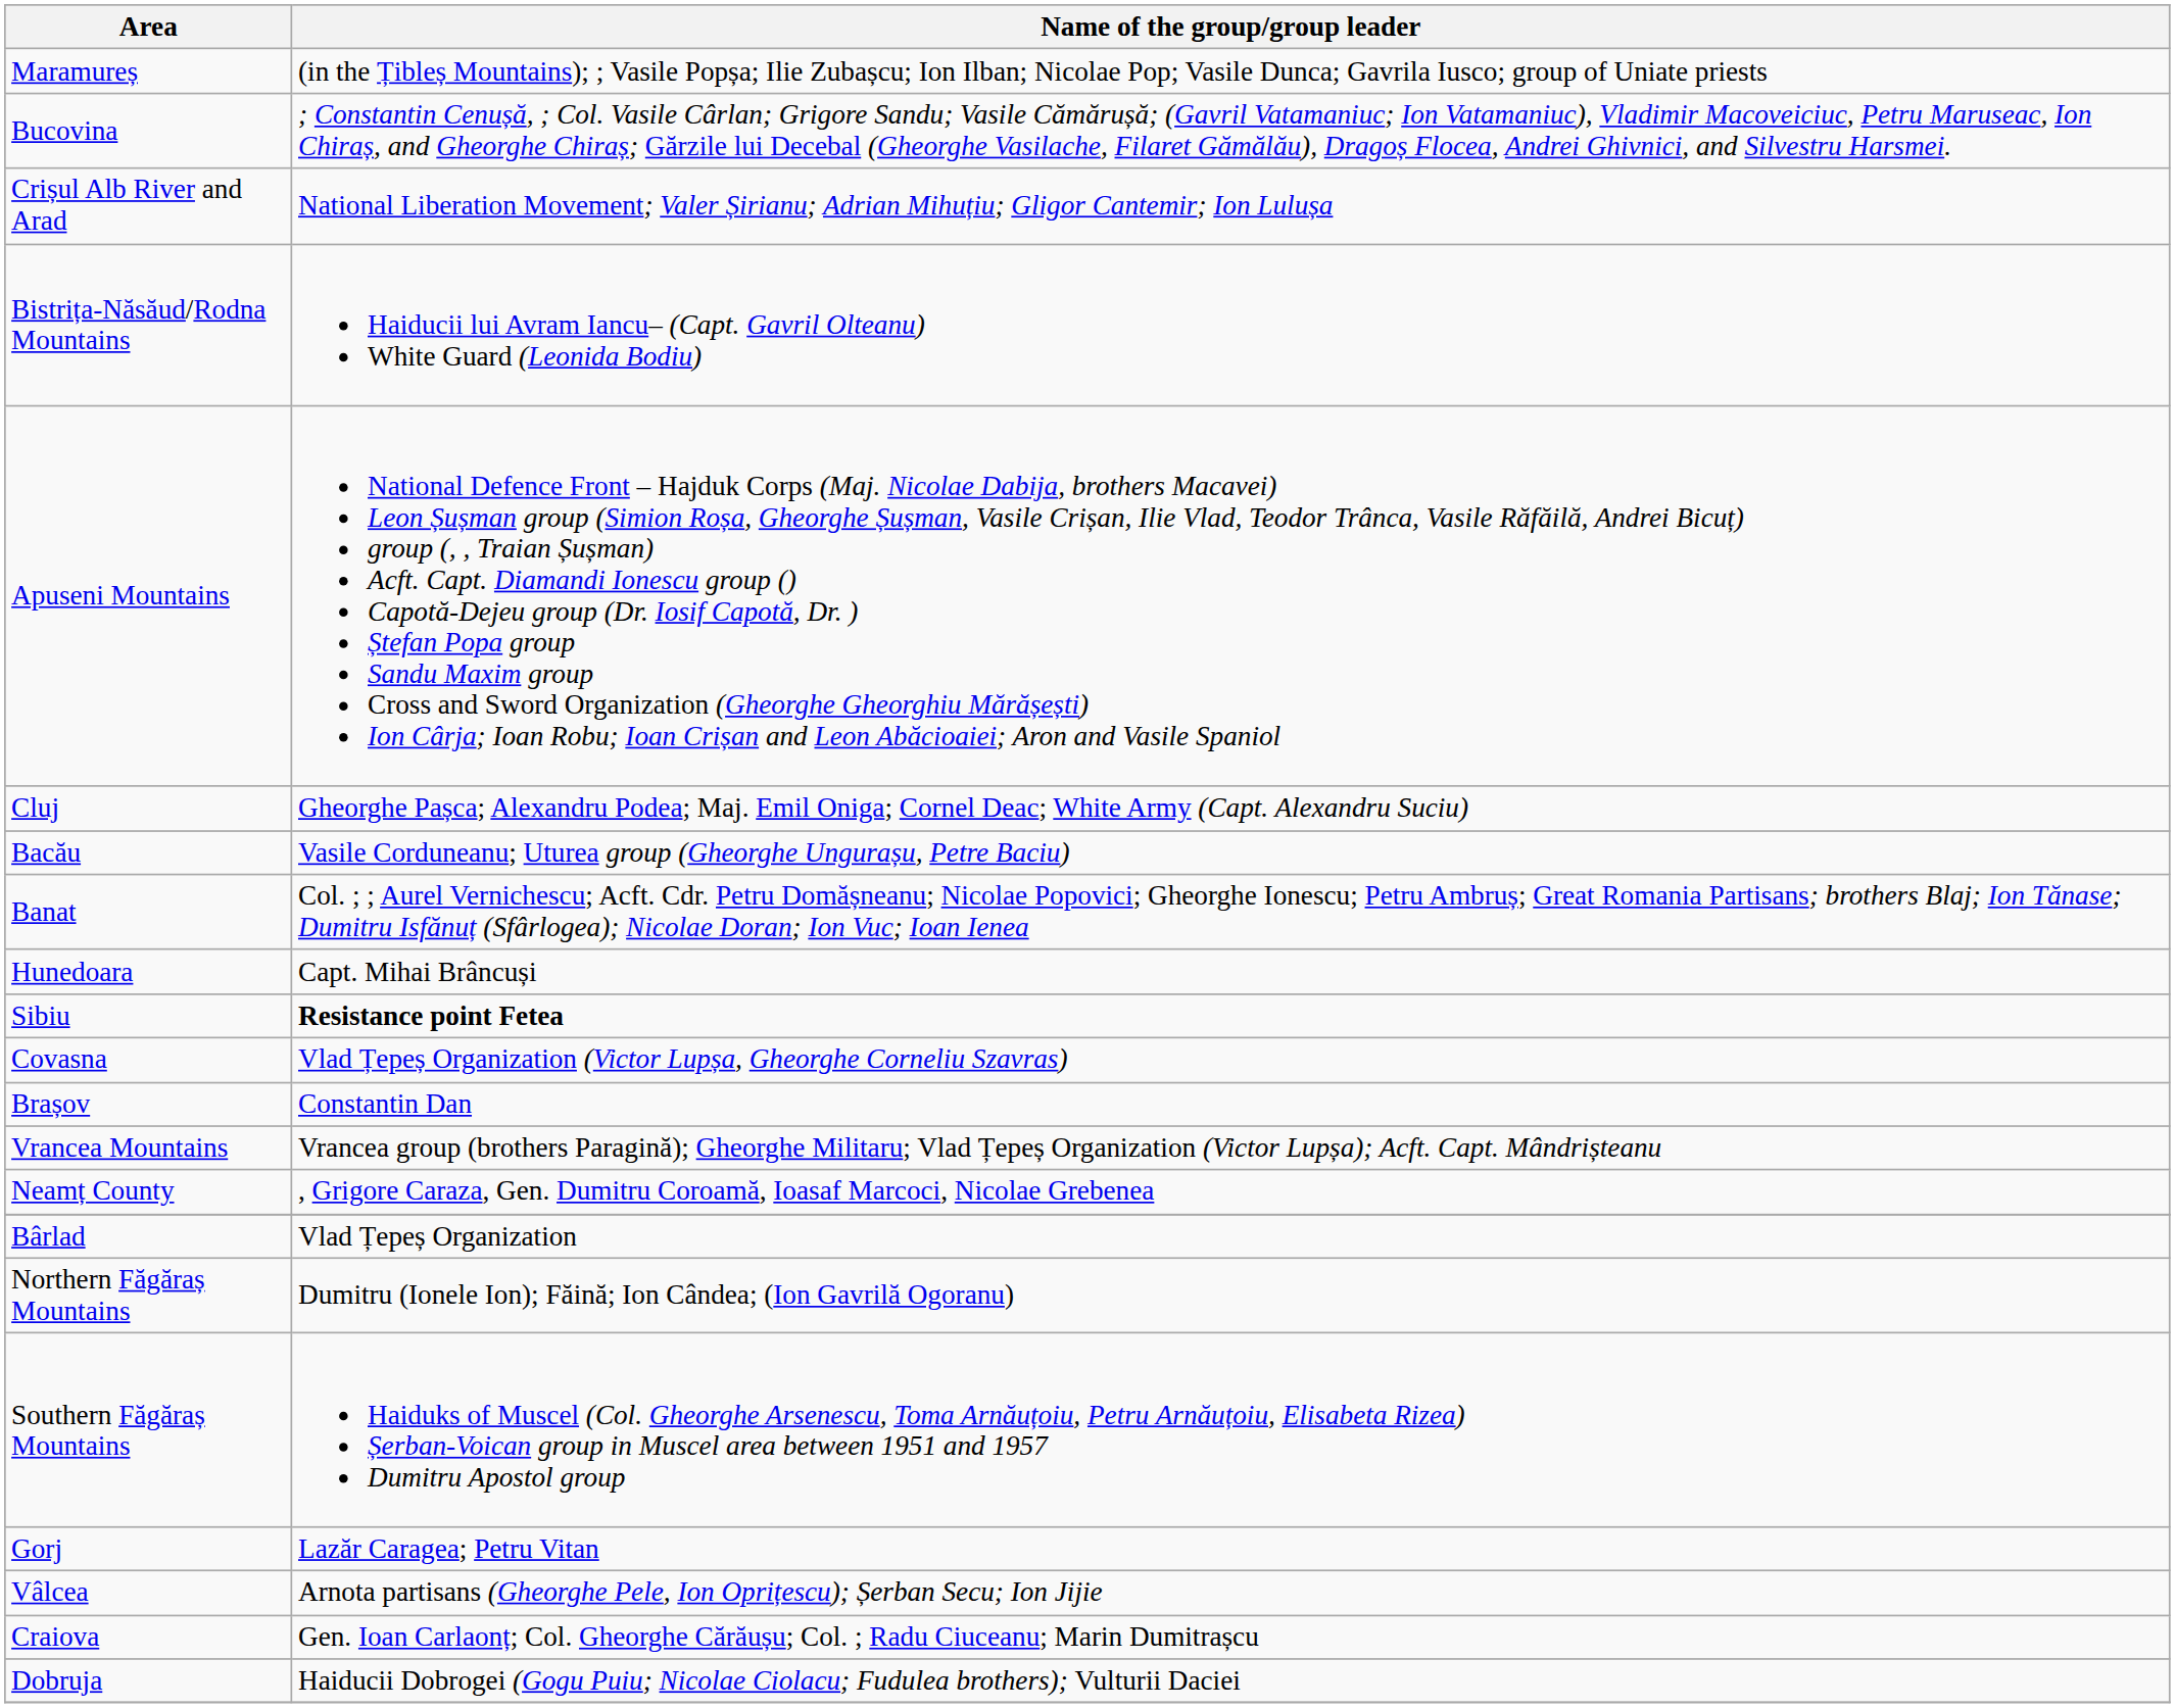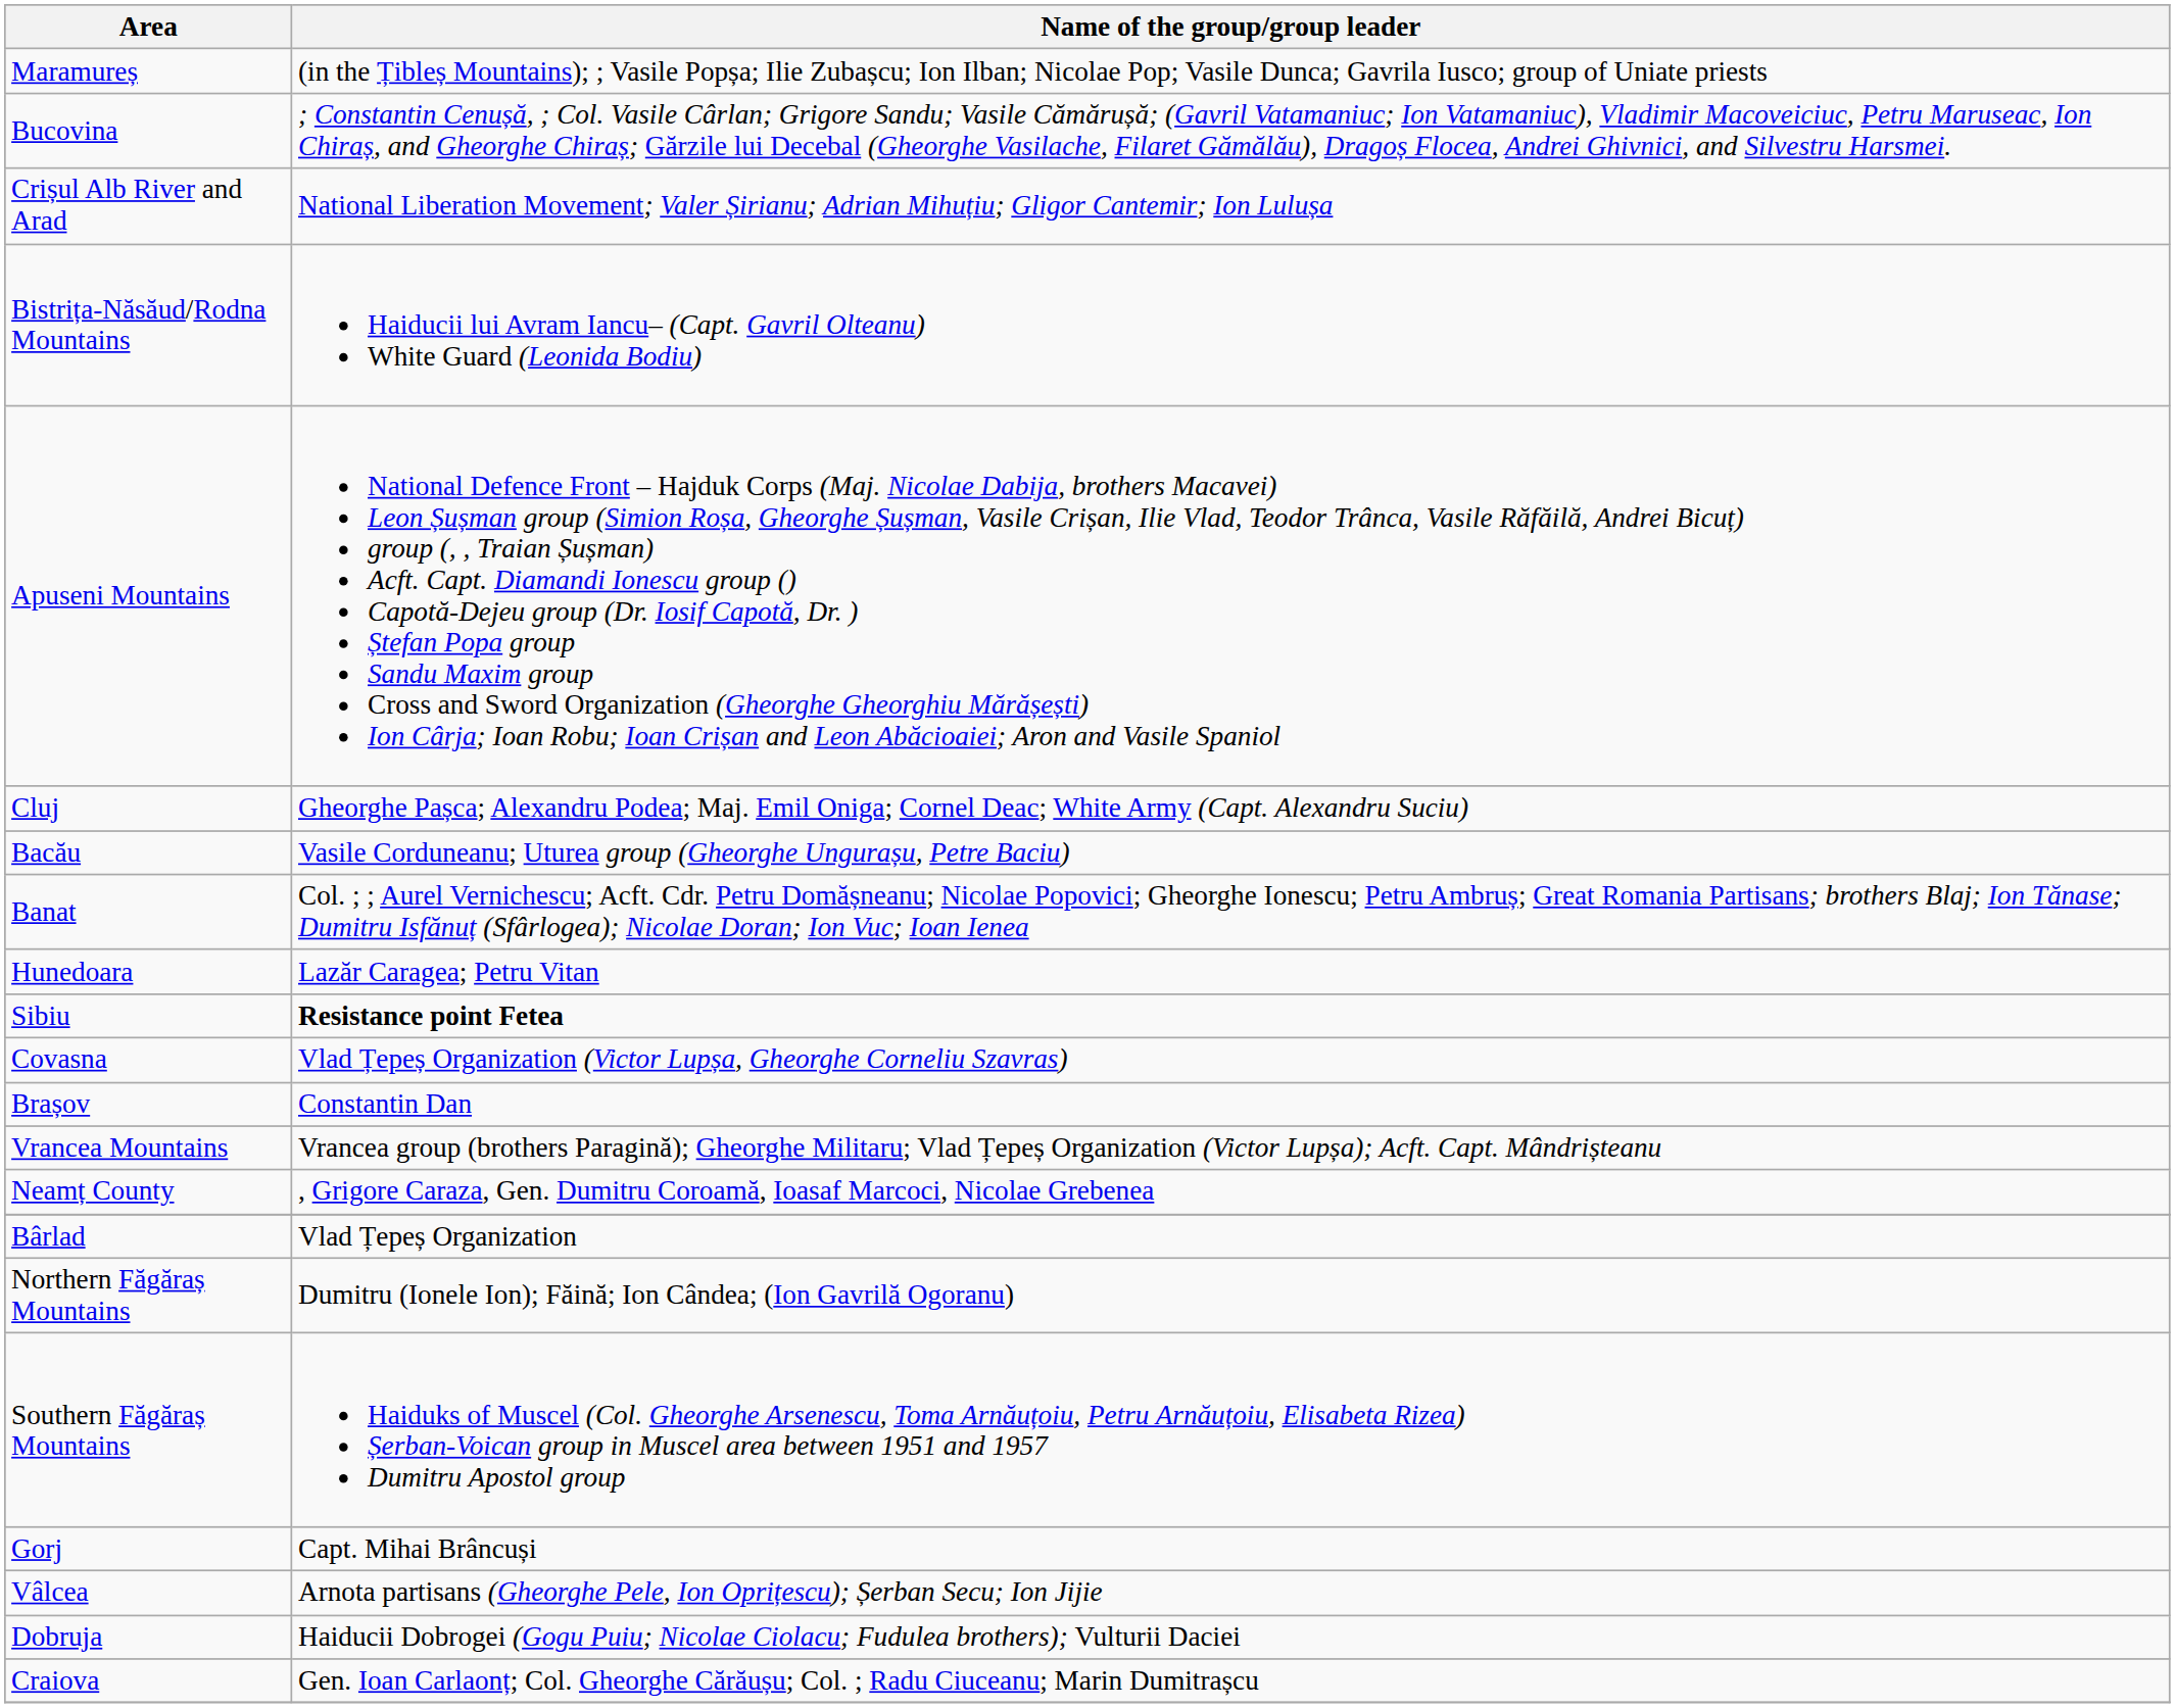 <table class="wikitable" style="text-align:left">
 <tr>
 <th>Area</th>
 <th>Name of the group/group leader</th>
 </tr>
 <tr>
 <td><a href='#'>Maramureș</a></td>
 <td> (in the <a href='#'>Țibleș Mountains</a>); ; Vasile Popșa; Ilie Zubașcu; Ion Ilban; Nicolae Pop; Vasile Dunca; Gavrila Iusco; group of Uniate priests</td>
 </tr>
 <tr>
 <td><a href='#'>Bucovina</a></td>
 <td><em>; <a href='#'>Constantin Cenușă</a>, ; Col. Vasile Cârlan; Grigore Sandu; Vasile Cămărușă; </em><em> (<a href='#'>Gavril Vatamaniuc</a>; <a href='#'>Ion Vatamaniuc</a>), <a href='#'>Vladimir Macoveiciuc</a>, <a href='#'>Petru Maruseac</a>, <a href='#'>Ion Chiraș</a>, and <a href='#'>Gheorghe Chiraș</a>; </em><a href='#'>Gărzile lui Decebal</a><em> (<a href='#'>Gheorghe Vasilache</a>, <a href='#'>Filaret Gămălău</a>), <a href='#'>Dragoș Flocea</a>, <a href='#'>Andrei Ghivnici</a>, and <a href='#'>Silvestru Harsmei</a>.</td>
 </tr>
 <tr>
 <td><a href='#'>Crișul Alb River</a> and <a href='#'>Arad</a></td>
 <td></em><a href='#'>National Liberation Movement</a><em>; <a href='#'>Valer Șirianu</a>; <a href='#'>Adrian Mihuțiu</a>; <a href='#'>Gligor Cantemir</a>; <a href='#'>Ion Lulușa</a></td>
 </tr>
 <tr>
 <td><a href='#'>Bistrița-Năsăud</a>/<a href='#'>Rodna Mountains</a></td>
 <td><br><ul><li></em><a href='#'>Haiducii lui Avram Iancu</a><em>–</em><em> (Capt. <a href='#'>Gavril Olteanu</a>)</li><li></em>White Guard<em> (<a href='#'>Leonida Bodiu</a>)</li></ul></td>
 </tr>
 <tr>
 <td><a href='#'>Apuseni Mountains</a></td>
 <td><br><ul><li></em><a href='#'>National Defence Front</a> – Hajduk Corps<em> (Maj. <a href='#'>Nicolae Dabija</a>, brothers Macavei)</li><li><a href='#'>Leon Șușman</a> group (<a href='#'>Simion Roșa</a>, <a href='#'>Gheorghe Șușman</a>, Vasile Crișan, Ilie Vlad, Teodor Trânca, Vasile Răfăilă, Andrei Bicuț)</li><li> group (, , Traian Șușman)</li><li>Acft. Capt. <a href='#'>Diamandi Ionescu</a> group ()</li><li>Capotă-Dejeu group (Dr. <a href='#'>Iosif Capotă</a>, Dr. )</li><li><a href='#'>Ștefan Popa</a> group</li><li><a href='#'>Sandu Maxim</a> group</li><li></em>Cross and Sword Organization<em> (<a href='#'>Gheorghe Gheorghiu Mărășești</a>)</li><li><a href='#'>Ion Cârja</a>; Ioan Robu; <a href='#'>Ioan Crișan</a> and <a href='#'>Leon Abăcioaiei</a>; Aron and Vasile Spaniol</li></ul></td>
 </tr>
 <tr>
 <td><a href='#'>Cluj</a></td>
 <td><a href='#'>Gheorghe Pașca</a>; <a href='#'>Alexandru Podea</a>; Maj. <a href='#'>Emil Oniga</a>; <a href='#'>Cornel Deac</a>; </em><a href='#'>White Army</a><em> (Capt. Alexandru Suciu)</td>
 </tr>
 <tr>
 <td><a href='#'>Bacău</a></td>
 <td><a href='#'>Vasile Corduneanu</a>; </em><a href='#'>Uturea</a><em> group (<a href='#'>Gheorghe Ungurașu</a>, <a href='#'>Petre Baciu</a>)</td>
 </tr>
 <tr>
 <td><a href='#'>Banat</a></td>
 <td>Col. ; ; <a href='#'>Aurel Vernichescu</a>; Acft. Cdr. <a href='#'>Petru Domășneanu</a>; <a href='#'>Nicolae Popovici</a>; Gheorghe Ionescu; <a href='#'>Petru Ambruș</a>; </em><a href='#'>Great Romania Partisans</a><em>; brothers Blaj; <a href='#'>Ion Tănase</a>; <a href='#'>Dumitru Isfănuț</a> (Sfârlogea); <a href='#'>Nicolae Doran</a>; <a href='#'>Ion Vuc</a>; <a href='#'>Ioan Ienea</a></td>
 </tr>
 <tr>
 <td><a href='#'>Hunedoara</a></td>
-<td>Capt. Mihai Brâncuși</td>
+<td><a href='#'>Lazăr Caragea</a>; <a href='#'>Petru Vitan</a></td>
 </tr>
 <tr>
 <td><a href='#'>Sibiu</a></td>
 <td><strong>Resistance point Fetea</strong></td>
 </tr>
 <tr>
 <td><a href='#'>Covasna</a></td>
 <td></em><a href='#'>Vlad Țepeș Organization</a><em> (<a href='#'>Victor Lupșa</a>, <a href='#'>Gheorghe Corneliu Szavras</a>)</td>
 </tr>
 <tr>
 <td><a href='#'>Brașov</a></td>
 <td><a href='#'>Constantin Dan</a></td>
 </tr>
 <tr>
 <td><a href='#'>Vrancea Mountains</a></td>
 <td>Vrancea group (brothers Paragină); <a href='#'>Gheorghe Militaru</a>; </em>Vlad Țepeș Organization<em> (Victor Lupșa); Acft. Capt. Mândrișteanu</td>
 </tr>
 <tr>
 <td><a href='#'>Neamț County</a></td>
 <td>, <a href='#'>Grigore Caraza</a>, Gen. <a href='#'>Dumitru Coroamă</a>, <a href='#'>Ioasaf Marcoci</a>, <a href='#'>Nicolae Grebenea</a></td>
 </tr>
 <tr>
 </tr>
 <tr>
 <td><a href='#'>Bârlad</a></td>
 <td></em>Vlad Țepeș Organization<em></td>
 </tr>
 <tr>
 <td>Northern <a href='#'>Făgăraș Mountains</a></td>
 <td>Dumitru (Ionele Ion); Făină; Ion Cândea;  (<a href='#'>Ion Gavrilă Ogoranu</a>)</td>
 </tr>
 <tr>
 <td>Southern <a href='#'>Făgăraș Mountains</a></td>
 <td><br><ul><li></em><a href='#'>Haiduks of Muscel</a><em> (Col. <a href='#'>Gheorghe Arsenescu</a>, <a href='#'>Toma Arnăuțoiu</a>, <a href='#'>Petru Arnăuțoiu</a>, <a href='#'>Elisabeta Rizea</a>)</li><li><a href='#'>Șerban-Voican</a> group in Muscel area between 1951 and 1957</li><li>Dumitru Apostol group</li></ul></td>
 </tr>
 <tr>
 <td><a href='#'>Gorj</a></td>
-<td><a href='#'>Lazăr Caragea</a>; <a href='#'>Petru Vitan</a></td>
+<td>Capt. Mihai Brâncuși</td>
 </tr>
 <tr>
 <td><a href='#'>Vâlcea</a></td>
 <td></em>Arnota partisans<em> (<a href='#'>Gheorghe Pele</a>, <a href='#'>Ion Oprițescu</a>); Șerban Secu; Ion Jijie</td>
 </tr>
 <tr>
+<td><a href='#'>Dobruja</a></td>
+<td></em>Haiducii Dobrogei<em> (<a href='#'>Gogu Puiu</a>; <a href='#'>Nicolae Ciolacu</a>; Fudulea brothers); </em>Vulturii Daciei<em></td>
+</tr>
+<tr>
 <td><a href='#'>Craiova</a></td>
 <td>Gen. <a href='#'>Ioan Carlaonț</a>; Col. <a href='#'>Gheorghe Cărăușu</a>; Col. ; <a href='#'>Radu Ciuceanu</a>; Marin Dumitrașcu</td>
 </tr>
 <tr>
-<td><a href='#'>Dobruja</a></td>
-<td></em>Haiducii Dobrogei<em> (<a href='#'>Gogu Puiu</a>; <a href='#'>Nicolae Ciolacu</a>; Fudulea brothers); </em>Vulturii Daciei<em></td>
-</tr>
-<tr>
 </tr>
 </table>
